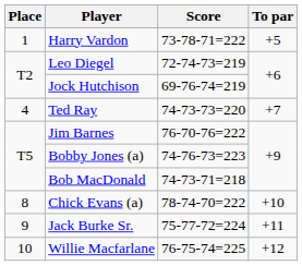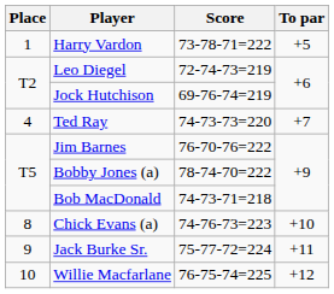 <table class=wikitable>
 <tr>
 <th>Place</th>
 <th>Player</th>
 <th>Score</th>
 <th>To par</th>
 </tr>
 <tr>
 <td align=center>1</td>
 <td> <a href='#'>Harry Vardon</a></td>
 <td>73-78-71=222</td>
 <td align=center>+5</td>
 </tr>
 <tr>
 <td rowspan=2 align=center>T2</td>
 <td> <a href='#'>Leo Diegel</a></td>
 <td>72-74-73=219</td>
 <td rowspan=2 align=center>+6</td>
 </tr>
 <tr>
 <td> <a href='#'>Jock Hutchison</a></td>
 <td>69-76-74=219</td>
 </tr>
 <tr>
 <td align=center>4</td>
 <td> <a href='#'>Ted Ray</a></td>
 <td>74-73-73=220</td>
 <td align=center>+7</td>
 </tr>
 <tr>
 <td rowspan=3 align=center>T5</td>
 <td> <a href='#'>Jim Barnes</a></td>
 <td>76-70-76=222</td>
 <td rowspan=3 align=center>+9</td>
 </tr>
 <tr>
 <td> <a href='#'>Bobby Jones</a> (a)</td>
-<td>74-76-73=223</td>
+<td>78-74-70=222</td>
 </tr>
 <tr>
 <td> <a href='#'>Bob MacDonald</a></td>
 <td>74-73-71=218</td>
 </tr>
 <tr>
 <td align=center>8</td>
 <td> <a href='#'>Chick Evans</a> (a)</td>
-<td>78-74-70=222</td>
+<td>74-76-73=223</td>
 <td align=center>+10</td>
 </tr>
 <tr>
 <td align=center>9</td>
 <td> <a href='#'>Jack Burke Sr.</a></td>
 <td>75-77-72=224</td>
 <td align=center>+11</td>
 </tr>
 <tr>
 <td align=center>10</td>
 <td> <a href='#'>Willie Macfarlane</a></td>
 <td>76-75-74=225</td>
 <td align=center>+12</td>
 </tr>
 </table>
